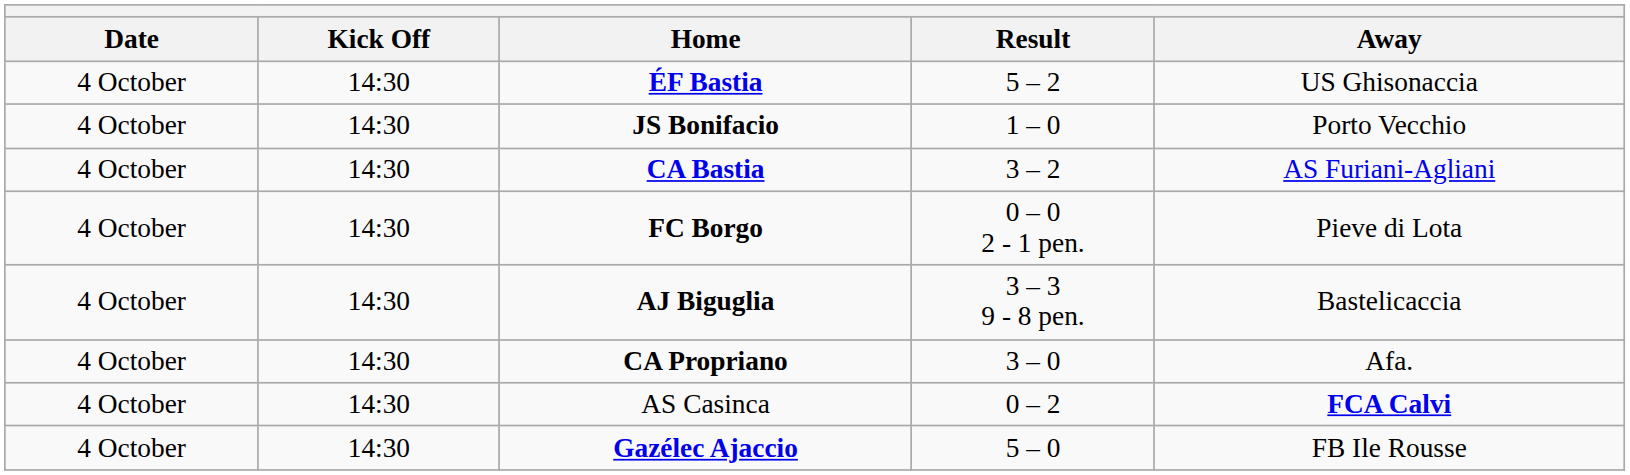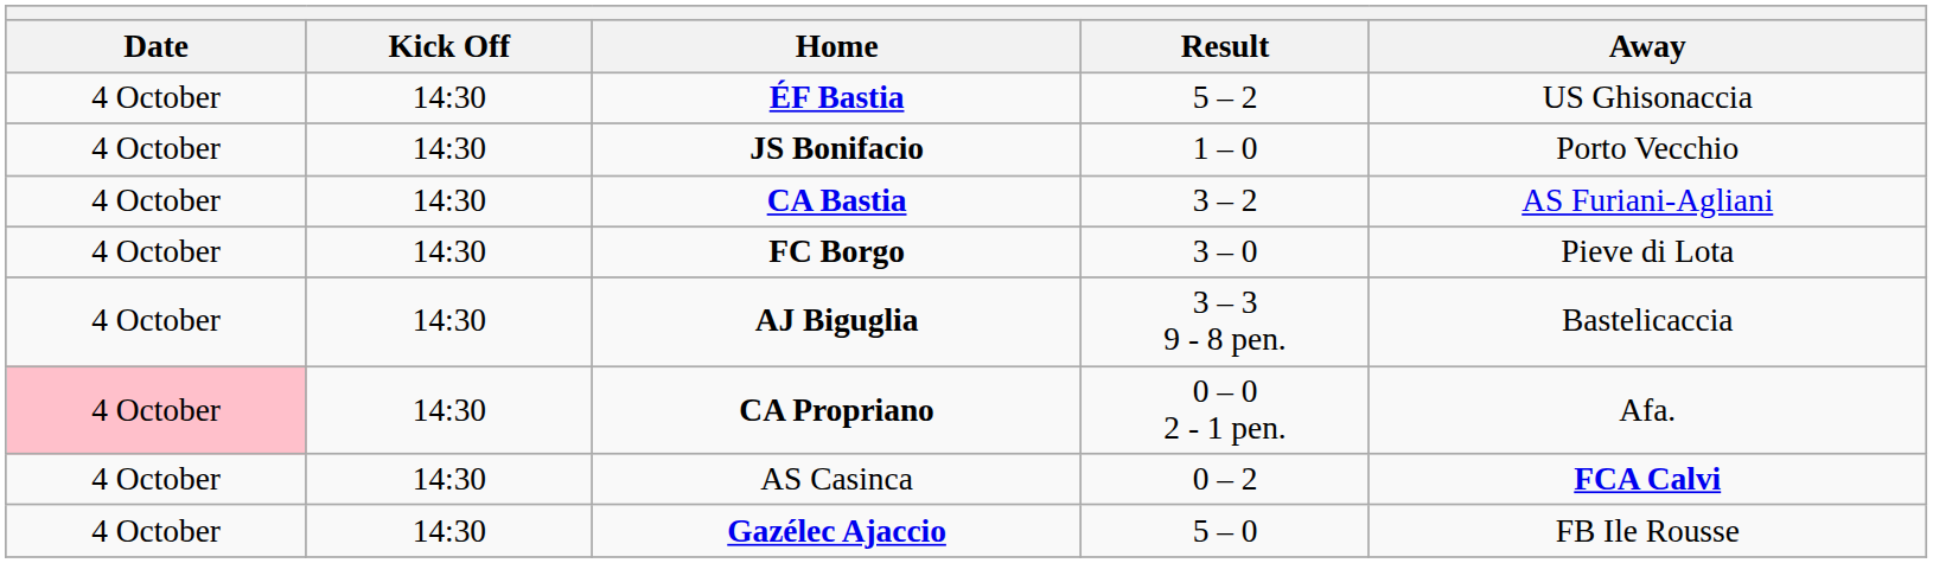 <table class="wikitable collapsible collapsed" style="font-size: 100%; margin:0px;" width="75%">
 <tr>
 <th colspan="7" style="text-align:left;"></th>
 </tr>
 <tr>
 <th><strong>Date</strong></th>
 <th><strong>Kick Off</strong></th>
 <th><strong>Home</strong></th>
 <th><strong>Result</strong></th>
 <th><strong>Away</strong></th>
 </tr>
 <tr>
 <td align=center>4 October</td>
 <td align=center>14:30</td>
 <td align=center><strong><a href='#'>ÉF Bastia</a></strong></td>
 <td align=center>5 – 2</td>
 <td align=center>US Ghisonaccia</td>
 </tr>
 <tr>
 <td align=center>4 October</td>
 <td align=center>14:30</td>
 <td align=center><strong>JS Bonifacio</strong></td>
 <td align=center>1 – 0</td>
 <td align=center>Porto Vecchio</td>
 </tr>
 <tr>
 <td align=center>4 October</td>
 <td align=center>14:30</td>
 <td align=center><strong><a href='#'>CA Bastia</a></strong></td>
 <td align=center>3 – 2</td>
 <td align=center><a href='#'>AS Furiani-Agliani</a></td>
 </tr>
 <tr>
 <td align=center>4 October</td>
 <td align=center>14:30</td>
 <td align=center><strong>FC Borgo</strong></td>
-<td align=center>0 – 0 <br> 2 - 1 pen.</td>
+<td align=center>3 – 0</td>
 <td align=center>Pieve di Lota</td>
 </tr>
 <tr>
 <td align=center>4 October</td>
 <td align=center>14:30</td>
 <td align=center><strong>AJ Biguglia</strong></td>
 <td align=center>3 – 3 <br> 9 - 8 pen.</td>
 <td align=center>Bastelicaccia</td>
 </tr>
 <tr>
-<td align=center>4 October</td>
+<td align=center style="background: pink;">4 October</td>
 <td align=center>14:30</td>
 <td align=center><strong>CA Propriano</strong></td>
-<td align=center>3 – 0</td>
+<td align=center>0 – 0 <br> 2 - 1 pen.</td>
 <td align=center>Afa.</td>
 </tr>
 <tr>
 <td align=center>4 October</td>
 <td align=center>14:30</td>
 <td align=center>AS Casinca</td>
 <td align=center>0 – 2</td>
 <td align=center><strong><a href='#'>FCA Calvi</a></strong></td>
 </tr>
 <tr>
 <td align=center>4 October</td>
 <td align=center>14:30</td>
 <td align=center><strong><a href='#'>Gazélec Ajaccio</a></strong></td>
 <td align=center>5 – 0</td>
 <td align=center>FB Ile Rousse</td>
 </tr>
 </table>
